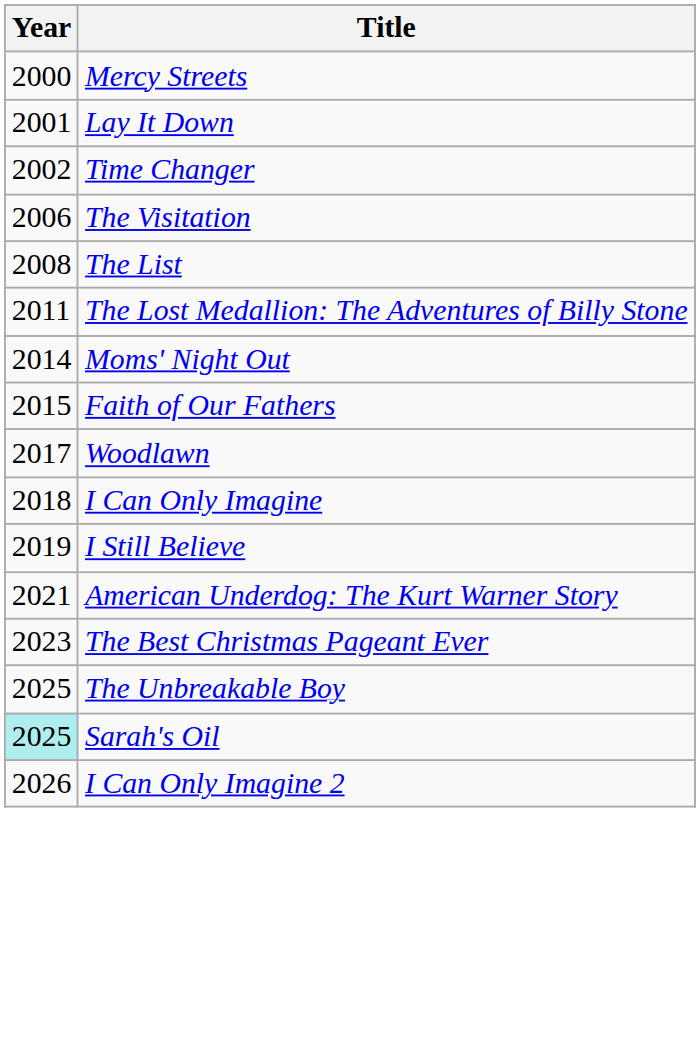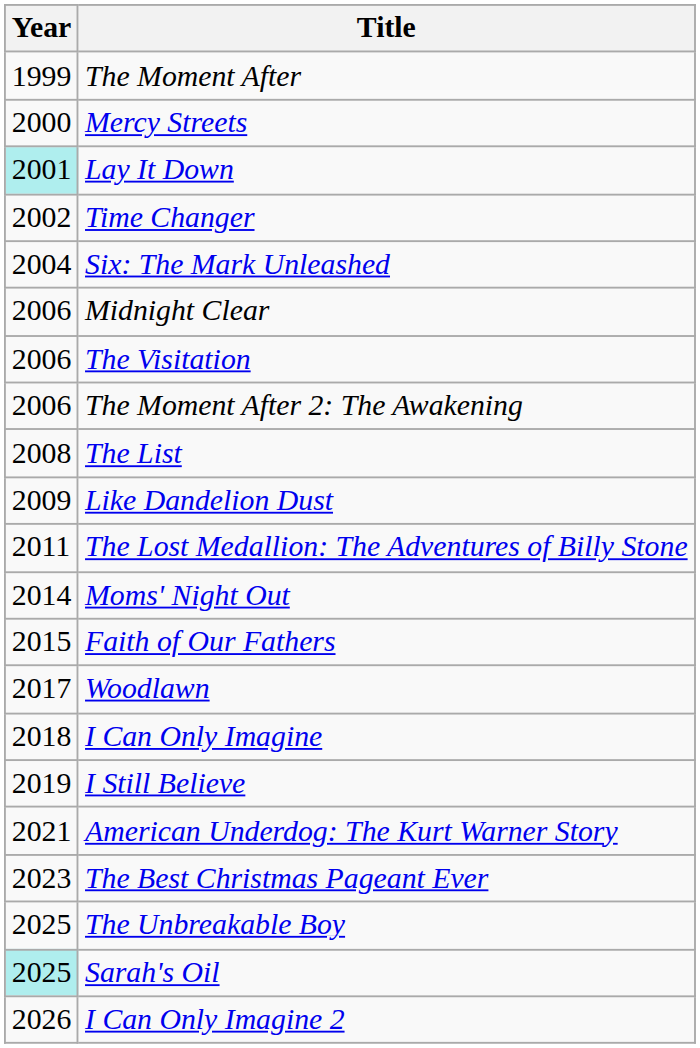 <table class="wikitable">
 <tr>
 <th>Year</th>
 <th>Title</th>
 </tr>
 <tr>
+<td>1999</td>
+<td><em>The Moment After</em></td>
+</tr>
+<tr>
 <td>2000</td>
 <td><em><a href='#'>Mercy Streets</a></em></td>
 </tr>
 <tr>
-<td>2001</td>
+<td style="background: paleturquoise;">2001</td>
 <td><em><a href='#'>Lay It Down</a></em></td>
 </tr>
 <tr>
 <td>2002</td>
 <td><em><a href='#'>Time Changer</a></em></td>
 </tr>
 <tr>
+<td>2004</td>
+<td><em><a href='#'>Six: The Mark Unleashed</a></em></td>
+</tr>
+<tr>
+<td>2006</td>
+<td><em>Midnight Clear</em></td>
+</tr>
+<tr>
 <td>2006</td>
 <td><em><a href='#'>The Visitation</a></em></td>
 </tr>
 <tr>
+<td>2006</td>
+<td><em>The Moment After 2: The Awakening</em></td>
+</tr>
+<tr>
 <td>2008</td>
 <td><em><a href='#'>The List</a></em></td>
+</tr>
+<tr>
+<td>2009</td>
+<td><em><a href='#'>Like Dandelion Dust</a></em></td>
 </tr>
 <tr>
 <td>2011</td>
 <td><em><a href='#'>The Lost Medallion: The Adventures of Billy Stone</a></em></td>
 </tr>
 <tr>
 <td>2014</td>
 <td><em><a href='#'>Moms' Night Out</a></em></td>
 </tr>
 <tr>
 <td>2015</td>
 <td><em><a href='#'>Faith of Our Fathers</a></em></td>
 </tr>
 <tr>
 <td>2017</td>
 <td><em><a href='#'>Woodlawn</a></em></td>
 </tr>
 <tr>
 <td>2018</td>
 <td><em><a href='#'>I Can Only Imagine</a></em></td>
 </tr>
 <tr>
 <td>2019</td>
 <td><em><a href='#'>I Still Believe</a></em></td>
 </tr>
 <tr>
 <td>2021</td>
 <td><em><a href='#'>American Underdog: The Kurt Warner Story</a></em></td>
 </tr>
 <tr>
 <td>2023</td>
 <td><em><a href='#'>The Best Christmas Pageant Ever</a></em></td>
 </tr>
 <tr>
 <td>2025</td>
 <td><em><a href='#'>The Unbreakable Boy</a></em></td>
 </tr>
 <tr>
 <td style="background: paleturquoise;">2025</td>
 <td><em><a href='#'>Sarah's Oil</a></em></td>
 </tr>
 <tr>
 <td>2026</td>
 <td><em><a href='#'>I Can Only Imagine 2</a></em></td>
 </tr>
 </table>
